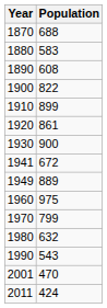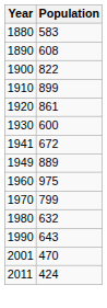 <table class="wikitable">
 <tr>
 <th>Year</th>
 <th>Population</th>
-</tr>
-<tr>
-<td>1870</td>
-<td>688</td>
 </tr>
 <tr>
 <td>1880</td>
 <td>583</td>
 </tr>
 <tr>
 <td>1890</td>
 <td>608</td>
 </tr>
 <tr>
 <td>1900</td>
 <td>822</td>
 </tr>
 <tr>
 <td>1910</td>
 <td>899</td>
 </tr>
 <tr>
 <td>1920</td>
 <td>861</td>
 </tr>
 <tr>
 <td>1930</td>
-<td>900</td>
+<td>600</td>
 </tr>
 <tr>
 <td>1941</td>
 <td>672</td>
 </tr>
 <tr>
 <td>1949</td>
 <td>889</td>
 </tr>
 <tr>
 <td>1960</td>
 <td>975</td>
 </tr>
 <tr>
 <td>1970</td>
 <td>799</td>
 </tr>
 <tr>
 <td>1980</td>
 <td>632</td>
 </tr>
 <tr>
 <td>1990</td>
-<td>543</td>
+<td>643</td>
 </tr>
 <tr>
 <td>2001</td>
 <td>470</td>
 </tr>
 <tr>
 <td>2011</td>
 <td>424</td>
 </tr>
 </table>
